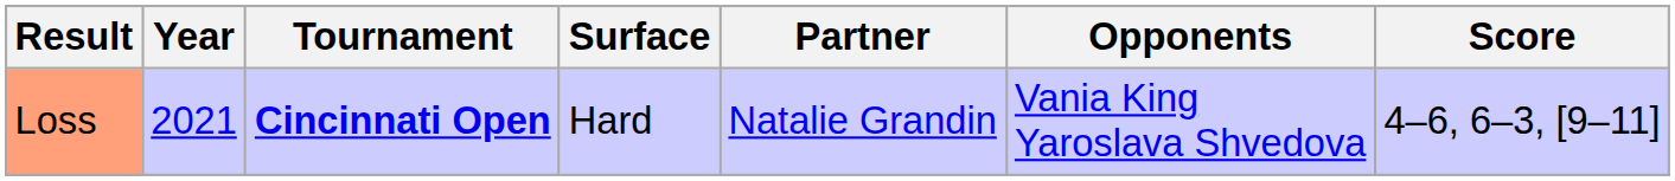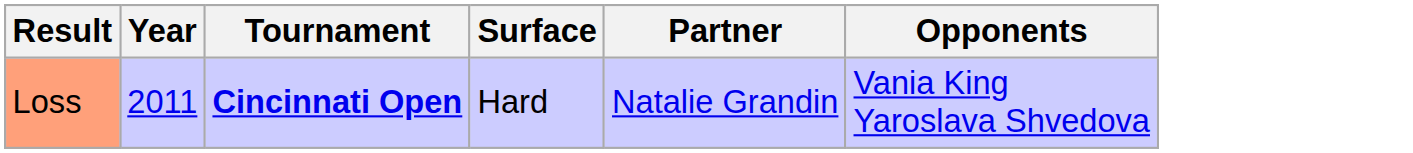 <table class="sortable wikitable" style=font-size:97%>
 <tr>
 <th>Result</th>
 <th>Year</th>
 <th>Tournament</th>
 <th>Surface</th>
 <th>Partner</th>
 <th>Opponents</th>
-<th>Score</th>
 </tr>
 <tr style="background:#ccccff;">
 <td style="background:#ffa07a;">Loss</td>
-<td><a href='#'>2021</a></td>
+<td><a href='#'>2011</a></td>
 <td><strong><a href='#'>Cincinnati Open</a></strong></td>
 <td>Hard</td>
 <td> <a href='#'>Natalie Grandin</a></td>
 <td> <a href='#'>Vania King</a> <br>  <a href='#'>Yaroslava Shvedova</a></td>
-<td>4–6, 6–3, [9–11]</td>
 </tr>
 </table>
